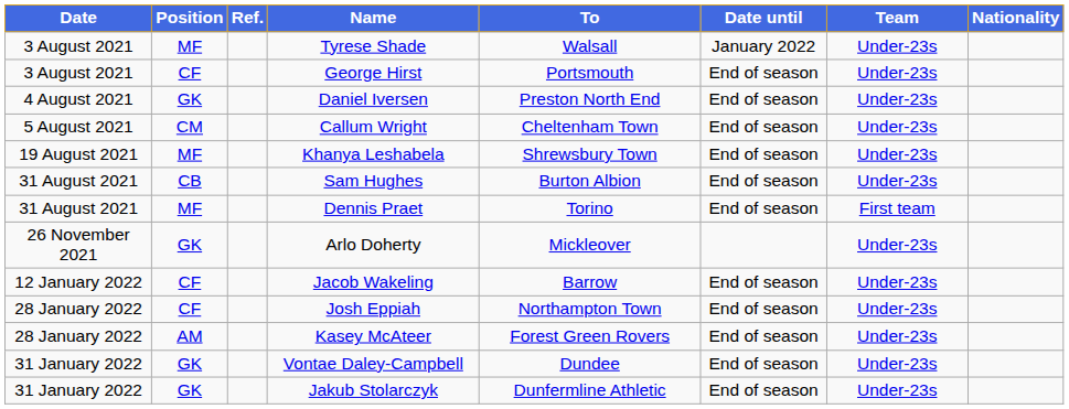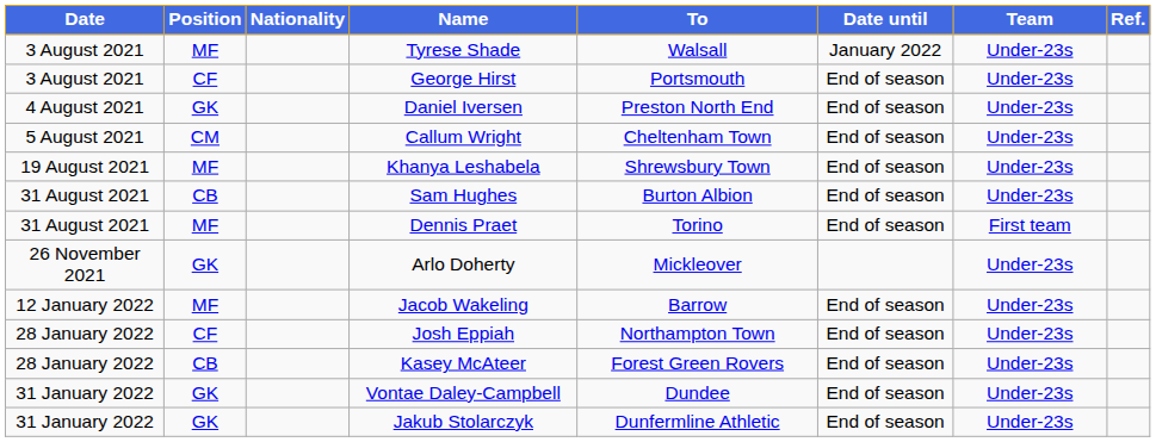 <table class="wikitable" style="text-align:center">
 <tr>
 <th style="background:royalblue;color:white;border:1px solid goldenrod;width:130px">Date</th>
 <th style="background:royalblue;color:white;border:1px solid goldenrod;width:50px">Position</th>
-<th style="background:royalblue;color:white;border:1px solid goldenrod;width:25px">Ref.</th>
+<th style="background:royalblue;color:white;border:1px solid goldenrod;width:50px">Nationality</th>
 <th style="background:royalblue;color:white;border:1px solid goldenrod;width:190px">Name</th>
 <th style="background:royalblue;color:white;border:1px solid goldenrod;width:200px">To</th>
 <th style="background:royalblue;color:white;border:1px solid goldenrod;width:110px">Date until</th>
 <th style="background:royalblue;color:white;border:1px solid goldenrod;width:125px">Team</th>
-<th style="background:royalblue;color:white;border:1px solid goldenrod;width:50px">Nationality</th>
+<th style="background:royalblue;color:white;border:1px solid goldenrod;width:25px">Ref.</th>
 </tr>
 <tr>
 <td>3 August 2021</td>
 <td><a href='#'>MF</a></td>
 <td></td>
 <td><a href='#'>Tyrese Shade</a></td>
 <td> <a href='#'>Walsall</a></td>
 <td>January 2022</td>
 <td><a href='#'>Under-23s</a></td>
 <td></td>
 </tr>
 <tr>
 <td>3 August 2021</td>
 <td><a href='#'>CF</a></td>
 <td></td>
 <td><a href='#'>George Hirst</a></td>
 <td> <a href='#'>Portsmouth</a></td>
 <td>End of season</td>
 <td><a href='#'>Under-23s</a></td>
 <td></td>
 </tr>
 <tr>
 <td>4 August 2021</td>
 <td><a href='#'>GK</a></td>
 <td></td>
 <td><a href='#'>Daniel Iversen</a></td>
 <td> <a href='#'>Preston North End</a></td>
 <td>End of season</td>
 <td><a href='#'>Under-23s</a></td>
 <td></td>
 </tr>
 <tr>
 <td>5 August 2021</td>
 <td><a href='#'>CM</a></td>
 <td></td>
 <td><a href='#'>Callum Wright</a></td>
 <td> <a href='#'>Cheltenham Town</a></td>
 <td>End of season</td>
 <td><a href='#'>Under-23s</a></td>
 <td></td>
 </tr>
 <tr>
 <td>19 August 2021</td>
 <td><a href='#'>MF</a></td>
 <td></td>
 <td><a href='#'>Khanya Leshabela</a></td>
 <td> <a href='#'>Shrewsbury Town</a></td>
 <td>End of season</td>
 <td><a href='#'>Under-23s</a></td>
 <td></td>
 </tr>
 <tr>
 <td>31 August 2021</td>
 <td><a href='#'>CB</a></td>
 <td></td>
 <td><a href='#'>Sam Hughes</a></td>
 <td> <a href='#'>Burton Albion</a></td>
 <td>End of season</td>
 <td><a href='#'>Under-23s</a></td>
 <td></td>
 </tr>
 <tr>
 <td>31 August 2021</td>
 <td><a href='#'>MF</a></td>
 <td></td>
 <td><a href='#'>Dennis Praet</a></td>
 <td> <a href='#'>Torino</a></td>
 <td>End of season</td>
 <td><a href='#'>First team</a></td>
 <td></td>
 </tr>
 <tr>
 <td>26 November 2021</td>
 <td><a href='#'>GK</a></td>
 <td></td>
 <td>Arlo Doherty</td>
 <td> <a href='#'>Mickleover</a></td>
 <td></td>
 <td><a href='#'>Under-23s</a></td>
 <td></td>
 </tr>
 <tr>
 <td>12 January 2022</td>
-<td><a href='#'>CF</a></td>
+<td><a href='#'>MF</a></td>
 <td></td>
 <td><a href='#'>Jacob Wakeling</a></td>
 <td> <a href='#'>Barrow</a></td>
 <td>End of season</td>
 <td><a href='#'>Under-23s</a></td>
 <td></td>
 </tr>
 <tr>
 <td>28 January 2022</td>
 <td><a href='#'>CF</a></td>
 <td></td>
 <td><a href='#'>Josh Eppiah</a></td>
 <td> <a href='#'>Northampton Town</a></td>
 <td>End of season</td>
 <td><a href='#'>Under-23s</a></td>
 <td></td>
 </tr>
 <tr>
 <td>28 January 2022</td>
-<td><a href='#'>AM</a></td>
+<td><a href='#'>CB</a></td>
 <td></td>
 <td><a href='#'>Kasey McAteer</a></td>
 <td> <a href='#'>Forest Green Rovers</a></td>
 <td>End of season</td>
 <td><a href='#'>Under-23s</a></td>
 <td></td>
 </tr>
 <tr>
 <td>31 January 2022</td>
 <td><a href='#'>GK</a></td>
 <td></td>
 <td><a href='#'>Vontae Daley-Campbell</a></td>
 <td> <a href='#'>Dundee</a></td>
 <td>End of season</td>
 <td><a href='#'>Under-23s</a></td>
 <td></td>
 </tr>
 <tr>
 <td>31 January 2022</td>
 <td><a href='#'>GK</a></td>
 <td></td>
 <td><a href='#'>Jakub Stolarczyk</a></td>
 <td> <a href='#'>Dunfermline Athletic</a></td>
 <td>End of season</td>
 <td><a href='#'>Under-23s</a></td>
 <td></td>
 </tr>
 </table>
